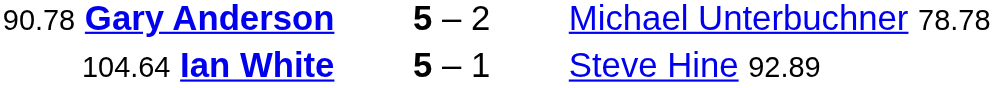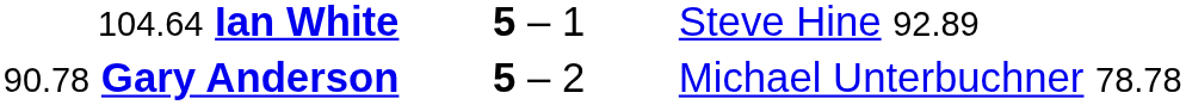 <table style="text-align:center">
 <tr>
 <th width=223></th>
 <th width=100></th>
 <th width=223></th>
 </tr>
 <tr>
+<td align=right><small>104.64</small> <strong><a href='#'>Ian White</a></strong> </td>
+<td><strong>5</strong> – 1</td>
+<td align=left> <a href='#'>Steve Hine</a> <small>92.89</small></td>
+</tr>
+<tr>
 <td align=right><small>90.78</small> <strong><a href='#'>Gary Anderson</a></strong> </td>
 <td><strong>5</strong> – 2</td>
 <td align=left> <a href='#'>Michael Unterbuchner</a> <small>78.78</small></td>
 </tr>
-<tr>
-<td align=right><small>104.64</small> <strong><a href='#'>Ian White</a></strong> </td>
-<td><strong>5</strong> – 1</td>
-<td align=left> <a href='#'>Steve Hine</a> <small>92.89</small></td>
-</tr>
 </table>
